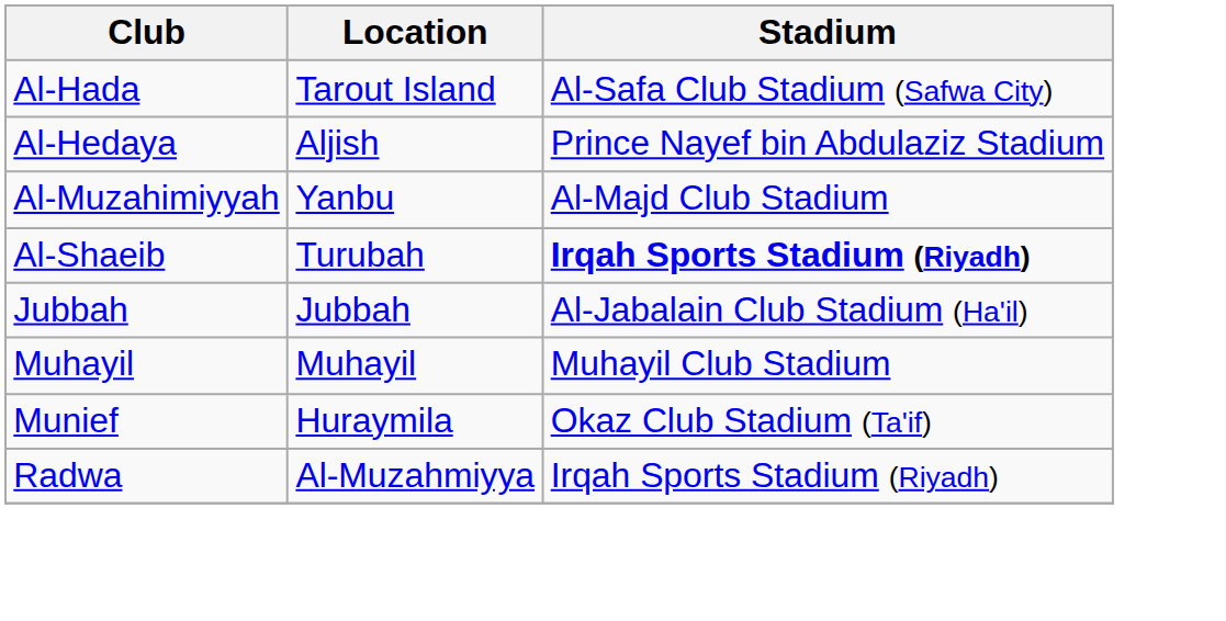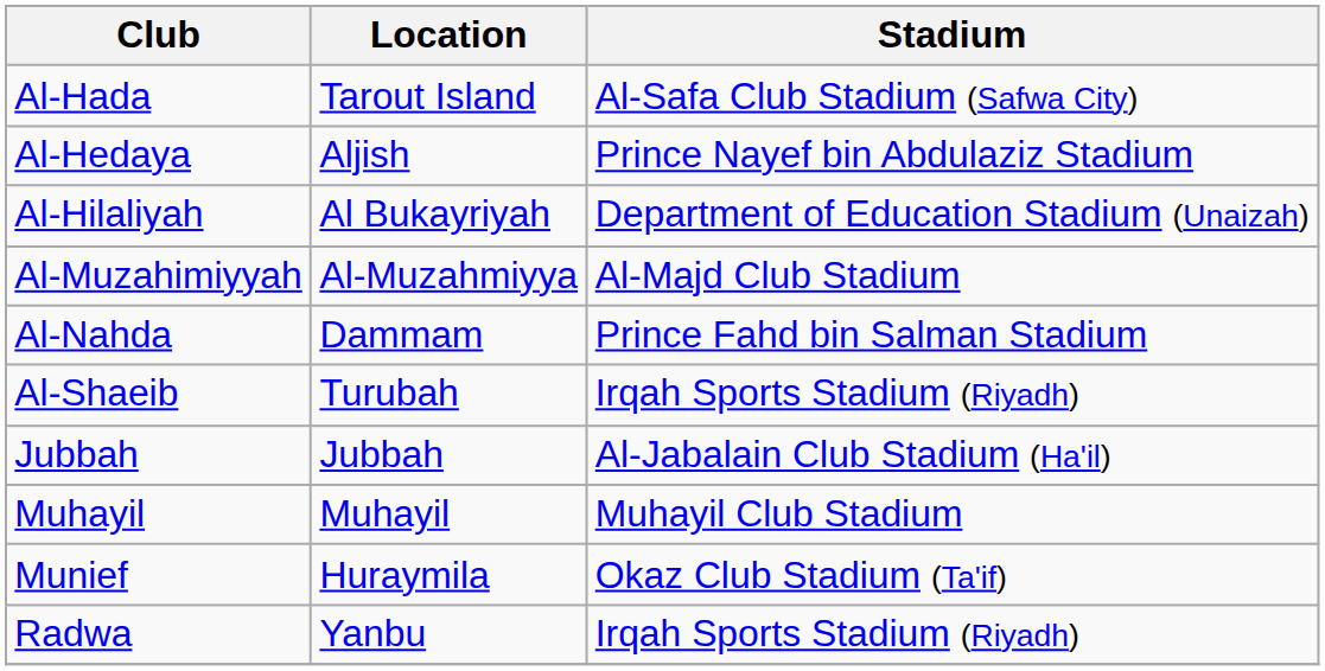 <table class="wikitable sortable">
 <tr>
 <th>Club</th>
 <th>Location</th>
 <th>Stadium</th>
 </tr>
 <tr>
 <td><a href='#'>Al-Hada</a></td>
 <td><a href='#'>Tarout Island</a></td>
 <td><a href='#'>Al-Safa Club Stadium</a> <small>(<a href='#'>Safwa City</a>)</small></td>
 </tr>
 <tr>
 <td><a href='#'>Al-Hedaya</a></td>
 <td><a href='#'>Aljish</a></td>
 <td><a href='#'>Prince Nayef bin Abdulaziz Stadium</a></td>
 </tr>
 <tr>
+<td><a href='#'>Al-Hilaliyah</a></td>
+<td><a href='#'>Al Bukayriyah</a></td>
+<td><a href='#'>Department of Education Stadium</a> <small>(<a href='#'>Unaizah</a>)</small></td>
+</tr>
+<tr>
 <td><a href='#'>Al-Muzahimiyyah</a></td>
-<td><a href='#'>Yanbu</a></td>
+<td><a href='#'>Al-Muzahmiyya</a></td>
 <td><a href='#'>Al-Majd Club Stadium</a></td>
+</tr>
+<tr>
+<td><a href='#'>Al-Nahda</a></td>
+<td><a href='#'>Dammam</a></td>
+<td><a href='#'>Prince Fahd bin Salman Stadium</a></td>
 </tr>
 <tr>
 <td><a href='#'>Al-Shaeib</a></td>
 <td><a href='#'>Turubah</a></td>
-<td><strong><a href='#'>Irqah Sports Stadium</a> <small>(<a href='#'>Riyadh</a>)</small></strong></td>
+<td><a href='#'>Irqah Sports Stadium</a> <small>(<a href='#'>Riyadh</a>)</small></td>
 </tr>
 <tr>
 <td><a href='#'>Jubbah</a></td>
 <td><a href='#'>Jubbah</a></td>
 <td><a href='#'>Al-Jabalain Club Stadium</a> <small>(<a href='#'>Ha'il</a>)</small></td>
 </tr>
 <tr>
 <td><a href='#'>Muhayil</a></td>
 <td><a href='#'>Muhayil</a></td>
 <td><a href='#'>Muhayil Club Stadium</a></td>
 </tr>
 <tr>
 <td><a href='#'>Munief</a></td>
 <td><a href='#'>Huraymila</a></td>
 <td><a href='#'>Okaz Club Stadium</a> <small>(<a href='#'>Ta'if</a>)</small></td>
 </tr>
 <tr>
 <td><a href='#'>Radwa</a></td>
-<td><a href='#'>Al-Muzahmiyya</a></td>
+<td><a href='#'>Yanbu</a></td>
 <td><a href='#'>Irqah Sports Stadium</a> <small>(<a href='#'>Riyadh</a>)</small></td>
 </tr>
 <tr>
 </tr>
 </table>
